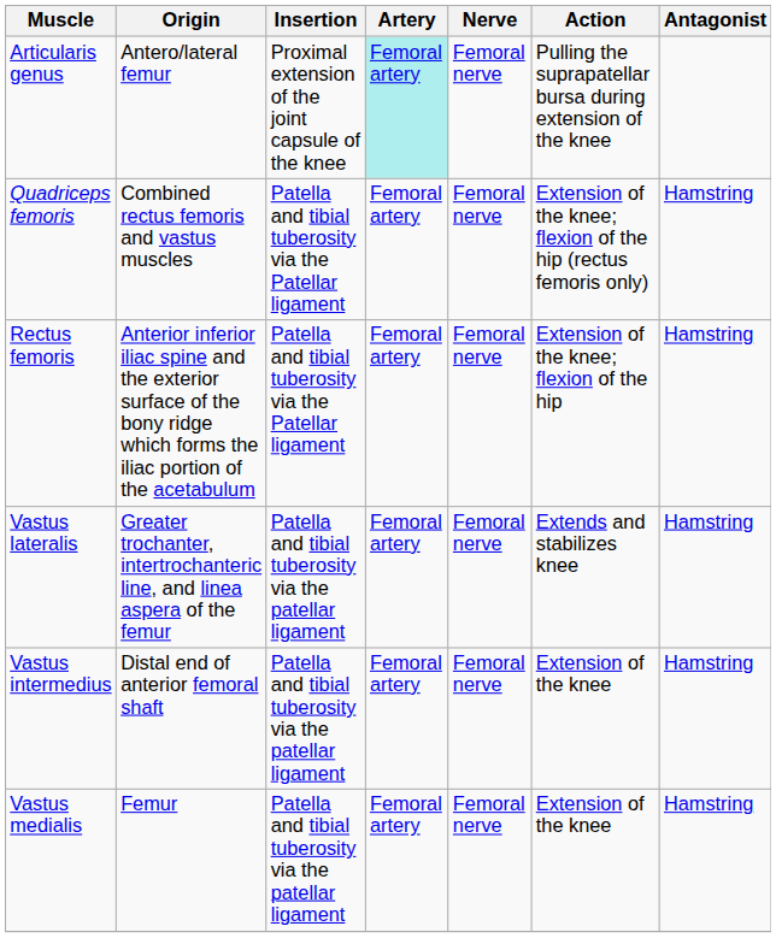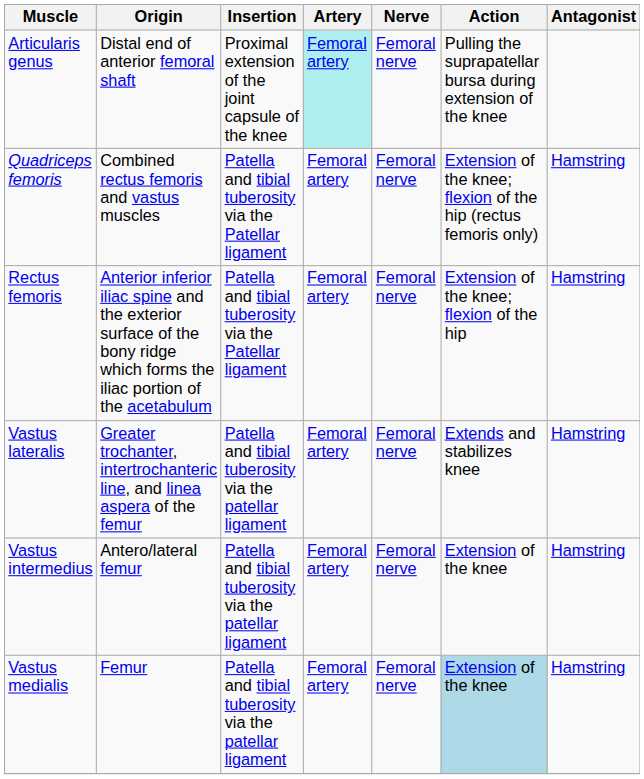 <table class="wikitable" width="100%">
 <tr>
 <th width="12%">Muscle</th>
 <th width="16%">Origin</th>
 <th width="16%">Insertion</th>
 <th width="12%">Artery</th>
 <th width="12%">Nerve</th>
 <th width="20%">Action</th>
 <th width="12%">Antagonist</th>
 </tr>
 <tr valign="top">
 <td><a href='#'>Articularis genus</a></td>
-<td>Antero/lateral <a href='#'>femur</a></td>
+<td>Distal end of anterior <a href='#'>femoral shaft</a></td>
 <td>Proximal extension of the joint capsule of the knee</td>
 <td style="background: paleturquoise;"><a href='#'>Femoral artery</a></td>
 <td><a href='#'>Femoral nerve</a></td>
 <td>Pulling the suprapatellar bursa during extension of the knee</td>
 <td></td>
 </tr>
 <tr valign="top">
 <td><em><a href='#'>Quadriceps femoris</a></em></td>
 <td>Combined <a href='#'>rectus femoris</a> and <a href='#'>vastus</a> muscles</td>
 <td><a href='#'>Patella</a> and <a href='#'>tibial tuberosity</a> via the <a href='#'>Patellar ligament</a></td>
 <td><a href='#'>Femoral artery</a></td>
 <td><a href='#'>Femoral nerve</a></td>
 <td><a href='#'>Extension</a> of the knee; <a href='#'>flexion</a> of the hip (rectus femoris only)</td>
 <td><a href='#'>Hamstring</a></td>
 </tr>
 <tr valign="top">
 <td><a href='#'>Rectus femoris</a></td>
 <td><a href='#'>Anterior inferior iliac spine</a> and the exterior surface of the bony ridge which forms the iliac portion of the <a href='#'>acetabulum</a></td>
 <td><a href='#'>Patella</a> and <a href='#'>tibial tuberosity</a> via the <a href='#'>Patellar ligament</a></td>
 <td><a href='#'>Femoral artery</a></td>
 <td><a href='#'>Femoral nerve</a></td>
 <td><a href='#'>Extension</a> of the knee; <a href='#'>flexion</a> of the hip</td>
 <td><a href='#'>Hamstring</a></td>
 </tr>
 <tr valign="top">
 <td><a href='#'>Vastus lateralis</a></td>
 <td><a href='#'>Greater trochanter</a>, <a href='#'>intertrochanteric line</a>, and <a href='#'>linea aspera</a> of the <a href='#'>femur</a></td>
 <td><a href='#'>Patella</a> and <a href='#'>tibial tuberosity</a> via the <a href='#'>patellar ligament</a></td>
 <td><a href='#'>Femoral artery</a></td>
 <td><a href='#'>Femoral nerve</a></td>
 <td><a href='#'>Extends</a> and stabilizes knee</td>
 <td><a href='#'>Hamstring</a></td>
 </tr>
 <tr valign="top">
 <td><a href='#'>Vastus intermedius</a></td>
-<td>Distal end of anterior <a href='#'>femoral shaft</a></td>
+<td>Antero/lateral <a href='#'>femur</a></td>
 <td><a href='#'>Patella</a> and <a href='#'>tibial tuberosity</a> via the <a href='#'>patellar ligament</a></td>
 <td><a href='#'>Femoral artery</a></td>
 <td><a href='#'>Femoral nerve</a></td>
 <td><a href='#'>Extension</a> of the knee</td>
 <td><a href='#'>Hamstring</a></td>
 </tr>
 <tr valign="top">
 <td><a href='#'>Vastus medialis</a></td>
 <td><a href='#'>Femur</a></td>
 <td><a href='#'>Patella</a> and <a href='#'>tibial tuberosity</a> via the <a href='#'>patellar ligament</a></td>
 <td><a href='#'>Femoral artery</a></td>
 <td><a href='#'>Femoral nerve</a></td>
-<td><a href='#'>Extension</a> of the knee</td>
+<td style="background: lightblue;"><a href='#'>Extension</a> of the knee</td>
 <td><a href='#'>Hamstring</a></td>
 </tr>
 <tr valign="top">
 </tr>
 </table>
